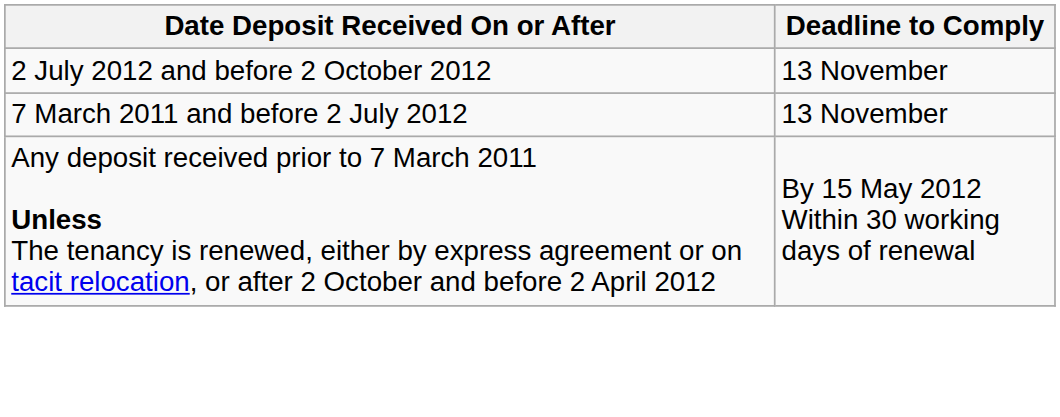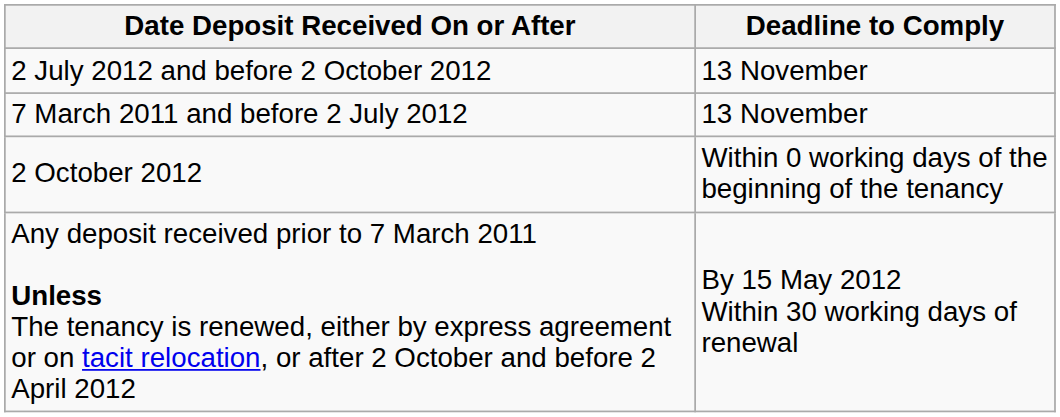 <table class="wikitable">
 <tr>
 <th>Date Deposit Received On or After</th>
 <th>Deadline to Comply</th>
 </tr>
 <tr>
 <td>2 July 2012 and before 2 October 2012</td>
 <td>13 November</td>
 </tr>
 <tr>
 <td>7 March 2011 and before 2 July 2012</td>
 <td>13 November</td>
 </tr>
 <tr>
+<td>2 October 2012</td>
+<td>Within 0 working days of the beginning of the tenancy</td>
+</tr>
+<tr>
 <td>Any deposit received prior to 7 March 2011<br><br><strong>Unless</strong><br>The tenancy is renewed, either by express agreement or on <a href='#'>tacit relocation</a>, or after 2 October and before 2 April 2012</td>
 <td>By 15 May 2012<br>Within 30 working days of renewal</td>
 </tr>
 </table>
